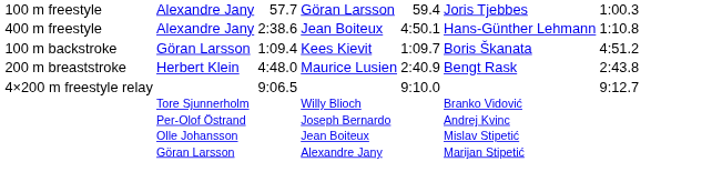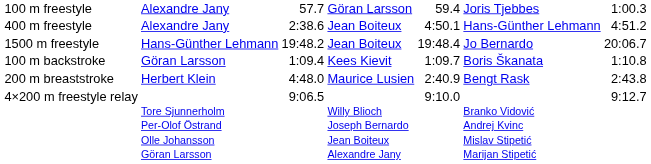 <table>
 <tr valign="top">
 <td>100 m freestyle<br></td>
 <td><a href='#'>Alexandre Jany</a><br><small></small></td>
 <td align="right">57.7</td>
 <td><a href='#'>Göran Larsson</a><br><small></small></td>
 <td align="right">59.4</td>
 <td><a href='#'>Joris Tjebbes</a><br><small></small></td>
 <td align="right">1:00.3</td>
 </tr>
 <tr valign="top">
 <td>400 m freestyle<br></td>
 <td><a href='#'>Alexandre Jany</a><br><small></small></td>
 <td align="right">2:38.6</td>
 <td><a href='#'>Jean Boiteux</a><br><small></small></td>
 <td align="right">4:50.1</td>
 <td><a href='#'>Hans-Günther Lehmann</a><br><small></small></td>
-<td align="right">1:10.8</td>
+<td align="right">4:51.2</td>
+</tr>
+<tr valign="top">
+<td>1500 m freestyle<br></td>
+<td><a href='#'>Hans-Günther Lehmann</a><br><small></small></td>
+<td align="right">19:48.2</td>
+<td><a href='#'>Jean Boiteux</a><br><small></small></td>
+<td align="right">19:48.4</td>
+<td><a href='#'>Jo Bernardo</a><br><small></small></td>
+<td align="right">20:06.7</td>
 </tr>
 <tr valign="top">
 <td>100 m backstroke<br></td>
 <td><a href='#'>Göran Larsson</a><br><small></small></td>
 <td align="right">1:09.4</td>
 <td><a href='#'>Kees Kievit</a><br><small></small></td>
 <td align="right">1:09.7</td>
 <td><a href='#'>Boris Škanata</a><br><small></small></td>
-<td align="right">4:51.2</td>
+<td align="right">1:10.8</td>
 </tr>
 <tr valign="top">
 <td>200 m breaststroke<br></td>
 <td><a href='#'>Herbert Klein</a><br><small></small></td>
 <td align="right">4:48.0</td>
 <td><a href='#'>Maurice Lusien</a><br><small></small></td>
 <td align="right">2:40.9</td>
 <td><a href='#'>Bengt Rask</a><br><small></small></td>
 <td align="right">2:43.8</td>
 </tr>
 <tr valign="top">
 <td>4×200 m freestyle relay<br></td>
 <td><br><small><a href='#'>Tore Sjunnerholm</a><br><a href='#'>Per-Olof Östrand</a><br><a href='#'>Olle Johansson</a><br><a href='#'>Göran Larsson</a></small></td>
 <td align="right">9:06.5</td>
 <td><br><small><a href='#'>Willy Blioch</a><br><a href='#'>Joseph Bernardo</a><br><a href='#'>Jean Boiteux</a><br><a href='#'>Alexandre Jany</a></small></td>
 <td align="right">9:10.0</td>
 <td><br><small><a href='#'>Branko Vidović</a><br><a href='#'>Andrej Kvinc</a><br><a href='#'>Mislav Stipetić</a><br><a href='#'>Marijan Stipetić</a></small></td>
 <td align="right">9:12.7</td>
 </tr>
 </table>
